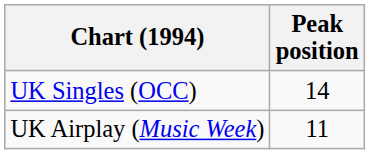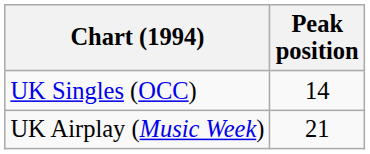 <table class="wikitable sortable">
 <tr>
 <th>Chart (1994)</th>
 <th>Peak<br>position</th>
 </tr>
 <tr>
 <td><a href='#'>UK Singles</a> (<a href='#'>OCC</a>)</td>
 <td style="text-align:center;">14</td>
 </tr>
 <tr>
 <td>UK Airplay (<em><a href='#'>Music Week</a></em>)</td>
-<td style="text-align:center;">11</td>
+<td style="text-align:center;">21</td>
 </tr>
 </table>
